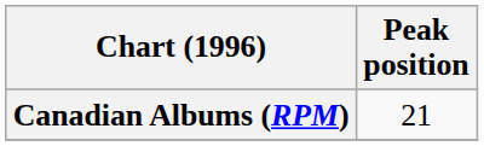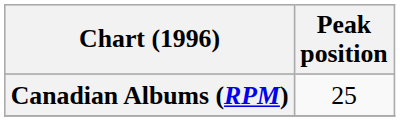 <table class="wikitable sortable plainrowheaders" style="text-align:center">
 <tr>
 <th scope="col">Chart (1996)</th>
 <th scope="col">Peak<br>position</th>
 </tr>
 <tr>
 <th scope="row">Canadian Albums (<em><a href='#'>RPM</a></em>)</th>
-<td>21</td>
+<td>25</td>
 </tr>
 <tr>
 </tr>
 <tr>
 </tr>
 </table>
